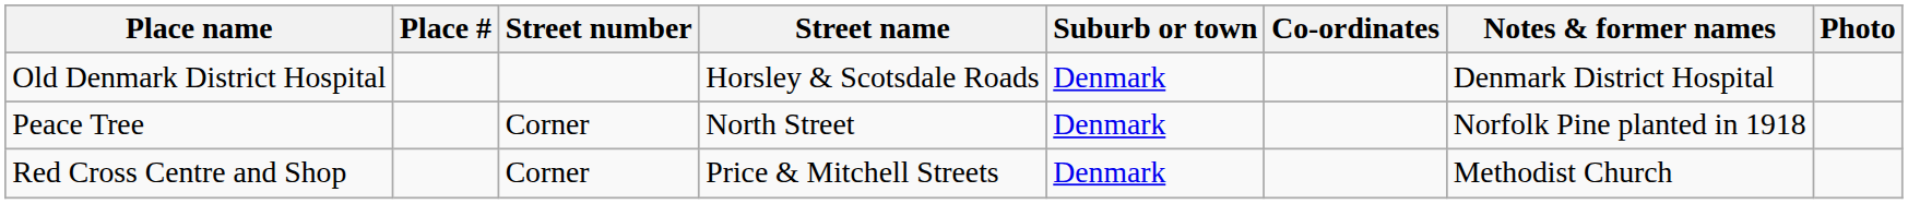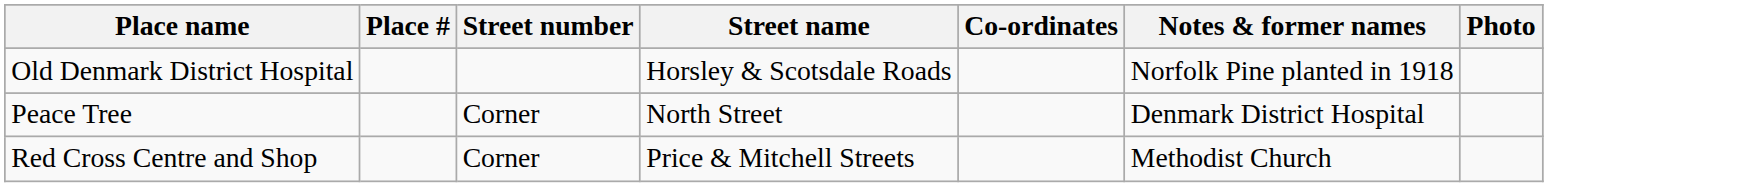 <table class="wikitable sortable">
 <tr>
 <th>Place name</th>
 <th>Place #</th>
 <th>Street number</th>
 <th>Street name</th>
-<th>Suburb or town</th>
 <th>Co-ordinates</th>
 <th class="unsortable">Notes & former names</th>
 <th class="unsortable">Photo</th>
 </tr>
 <tr>
 <td>Old Denmark District Hospital</td>
 <td></td>
 <td></td>
 <td>Horsley & Scotsdale Roads</td>
-<td><a href='#'>Denmark</a></td>
 <td></td>
-<td>Denmark District Hospital</td>
+<td>Norfolk Pine planted in 1918</td>
 <td></td>
 </tr>
 <tr>
 <td>Peace Tree</td>
 <td></td>
 <td>Corner</td>
 <td>North Street</td>
-<td><a href='#'>Denmark</a></td>
 <td></td>
-<td>Norfolk Pine planted in 1918</td>
+<td>Denmark District Hospital</td>
 <td></td>
 </tr>
 <tr>
 <td>Red Cross Centre and Shop</td>
 <td></td>
 <td>Corner</td>
 <td>Price & Mitchell Streets</td>
-<td><a href='#'>Denmark</a></td>
 <td></td>
 <td>Methodist Church</td>
 <td></td>
 </tr>
 </table>
